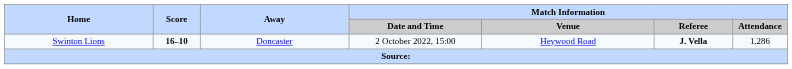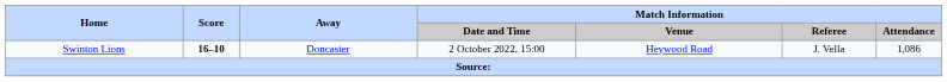 <table border=1 style="border-collapse:collapse; font-size:90%; text-align:center;" cellpadding=3 cellspacing=0 width=100%>
 <tr style="background:#C1D8ff;">
 <th scope="col" rowspan=2 width=19%>Home</th>
 <th scope="col" rowspan=2 width=6%>Score</th>
 <th scope="col" rowspan=2 width=19%>Away</th>
 <th colspan=4>Match Information</th>
 </tr>
 <tr style="background:#CCCCCC;">
 <th scope="col" width=17%>Date and Time</th>
 <th scope="col" width=22%>Venue</th>
 <th scope="col" width=10%>Referee</th>
 <th scope="col" width=7%>Attendance</th>
 </tr>
 <tr style="background:#F5FAFF;">
 <td> <a href='#'>Swinton Lions</a></td>
 <td><strong>16–10</strong></td>
 <td> <a href='#'>Doncaster</a></td>
 <td>2 October 2022, 15:00</td>
 <td><a href='#'>Heywood Road</a></td>
-<td><strong>J. Vella</strong></td>
-<td>1,286</td>
+<td>J. Vella</td>
+<td>1,086</td>
 </tr>
 <tr style="background:#c1d8ff;">
 <th colspan=7>Source:</th>
 </tr>
 </table>
